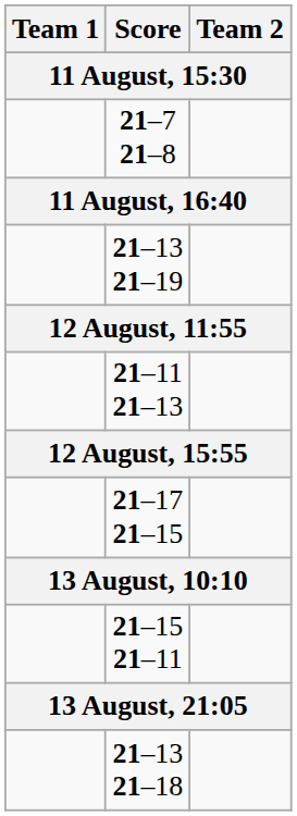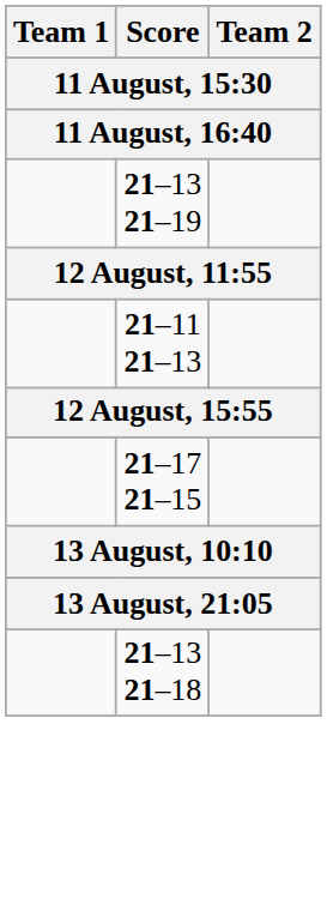 <table class="wikitable" style="text-align: center; font-size:90%">
 <tr>
 <th align="right">Team 1</th>
 <th>Score</th>
 <th align="left">Team 2</th>
 </tr>
 <tr>
 <th colspan=3>11 August, 15:30</th>
-</tr>
-<tr>
-<td align=right><strong></strong></td>
-<td align=center><strong>21</strong>–7<br><strong>21</strong>–8</td>
-<td align=left></td>
 </tr>
 <tr>
 <th colspan=3>11 August, 16:40</th>
 </tr>
 <tr>
 <td align=right><strong></strong></td>
 <td align=center><strong>21</strong>–13<br><strong>21</strong>–19</td>
 <td align=left></td>
 </tr>
 <tr>
 <th colspan=3>12 August, 11:55</th>
 </tr>
 <tr>
 <td align=right><strong></strong></td>
 <td align=center><strong>21</strong>–11<br><strong>21</strong>–13</td>
 <td align=left></td>
 </tr>
 <tr>
 <th colspan=3>12 August, 15:55</th>
 </tr>
 <tr>
 <td align=right><strong></strong></td>
 <td align=center><strong>21</strong>–17<br><strong>21</strong>–15</td>
 <td align=left></td>
 </tr>
 <tr>
 <th colspan=3>13 August, 10:10</th>
 </tr>
 <tr>
-<td align=right><strong></strong></td>
-<td align=center><strong>21</strong>–15<br><strong>21</strong>–11</td>
-<td align=left></td>
-</tr>
-<tr>
 <th colspan=3>13 August, 21:05</th>
 </tr>
 <tr>
 <td align=right><strong></strong></td>
 <td align=center><strong>21</strong>–13<br><strong>21</strong>–18</td>
 <td align=left></td>
 </tr>
 </table>
